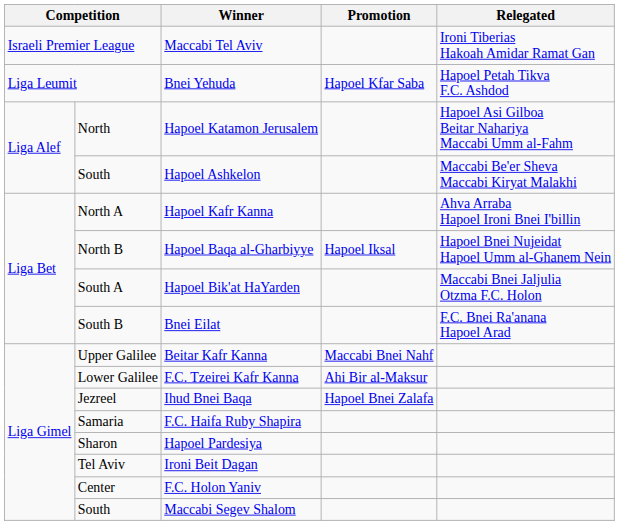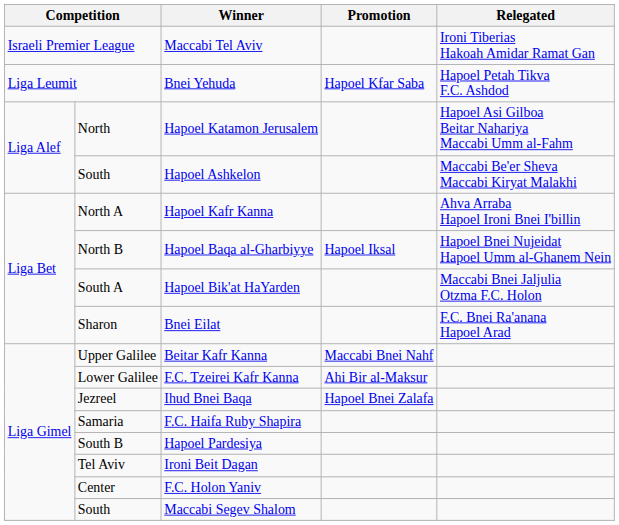 <table class="wikitable">
 <tr>
 <th colspan="2">Competition</th>
 <th>Winner</th>
 <th>Promotion</th>
 <th>Relegated</th>
 </tr>
 <tr>
 <td colspan="2"><a href='#'>Israeli Premier League</a></td>
 <td><a href='#'>Maccabi Tel Aviv</a></td>
 <td></td>
 <td><a href='#'>Ironi Tiberias</a><br><a href='#'>Hakoah Amidar Ramat Gan</a></td>
 </tr>
 <tr>
 <td colspan="2"><a href='#'>Liga Leumit</a></td>
 <td><a href='#'>Bnei Yehuda</a></td>
 <td><a href='#'>Hapoel Kfar Saba</a></td>
 <td><a href='#'>Hapoel Petah Tikva</a><br><a href='#'>F.C. Ashdod</a></td>
 </tr>
 <tr>
 <td rowspan="2"><a href='#'>Liga Alef</a></td>
 <td>North</td>
 <td><a href='#'>Hapoel Katamon Jerusalem</a></td>
 <td></td>
 <td><a href='#'>Hapoel Asi Gilboa</a><br><a href='#'>Beitar Nahariya</a><br><a href='#'>Maccabi Umm al-Fahm</a></td>
 </tr>
 <tr>
 <td>South</td>
 <td><a href='#'>Hapoel Ashkelon</a></td>
 <td></td>
 <td><a href='#'>Maccabi Be'er Sheva</a><br><a href='#'>Maccabi Kiryat Malakhi</a></td>
 </tr>
 <tr>
 <td rowspan="4"><a href='#'>Liga Bet</a></td>
 <td>North A</td>
 <td><a href='#'>Hapoel Kafr Kanna</a></td>
 <td></td>
 <td><a href='#'>Ahva Arraba</a><br><a href='#'>Hapoel Ironi Bnei I'billin</a></td>
 </tr>
 <tr>
 <td>North B</td>
 <td><a href='#'>Hapoel Baqa al-Gharbiyye</a></td>
 <td><a href='#'>Hapoel Iksal</a></td>
 <td><a href='#'>Hapoel Bnei Nujeidat</a><br><a href='#'>Hapoel Umm al-Ghanem Nein</a></td>
 </tr>
 <tr>
 <td>South A</td>
 <td><a href='#'>Hapoel Bik'at HaYarden</a></td>
 <td></td>
 <td><a href='#'>Maccabi Bnei Jaljulia</a><br><a href='#'>Otzma F.C. Holon</a></td>
 </tr>
 <tr>
-<td>South B</td>
+<td>Sharon</td>
 <td><a href='#'>Bnei Eilat</a></td>
 <td></td>
 <td><a href='#'>F.C. Bnei Ra'anana</a> <br><a href='#'>Hapoel Arad</a></td>
 </tr>
 <tr>
 <td rowspan="8"><a href='#'>Liga Gimel</a></td>
 <td>Upper Galilee</td>
 <td><a href='#'>Beitar Kafr Kanna</a></td>
 <td><a href='#'>Maccabi Bnei Nahf</a></td>
 <td></td>
 </tr>
 <tr>
 <td>Lower Galilee</td>
 <td><a href='#'>F.C. Tzeirei Kafr Kanna</a></td>
 <td><a href='#'>Ahi Bir al-Maksur</a></td>
 <td></td>
 </tr>
 <tr>
 <td>Jezreel</td>
 <td><a href='#'>Ihud Bnei Baqa</a></td>
 <td><a href='#'>Hapoel Bnei Zalafa</a></td>
 <td></td>
 </tr>
 <tr>
 <td>Samaria</td>
 <td><a href='#'>F.C. Haifa Ruby Shapira</a></td>
 <td></td>
 <td></td>
 </tr>
 <tr>
-<td>Sharon</td>
+<td>South B</td>
 <td><a href='#'>Hapoel Pardesiya</a></td>
 <td></td>
 <td></td>
 </tr>
 <tr>
 <td>Tel Aviv</td>
 <td><a href='#'>Ironi Beit Dagan</a></td>
 <td></td>
 <td></td>
 </tr>
 <tr>
 <td>Center</td>
 <td><a href='#'>F.C. Holon Yaniv</a></td>
 <td></td>
 <td></td>
 </tr>
 <tr>
 <td>South</td>
 <td><a href='#'>Maccabi Segev Shalom</a></td>
 <td></td>
 <td></td>
 </tr>
 </table>
